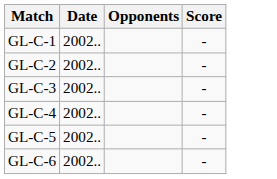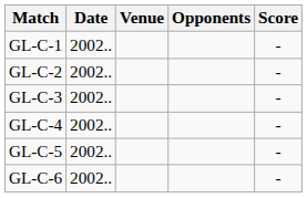 <table class="wikitable" style="text-align:center;">
 <tr>
 <th>Match</th>
 <th>Date</th>
+<th>Venue</th>
 <th>Opponents</th>
 <th>Score</th>
 </tr>
 <tr>
 <td>GL-C-1</td>
 <td>2002..</td>
 <td></td>
+<td></td>
 <td>-</td>
 </tr>
 <tr>
 <td>GL-C-2</td>
 <td>2002..</td>
+<td></td>
 <td></td>
 <td>-</td>
 </tr>
 <tr>
 <td>GL-C-3</td>
 <td>2002..</td>
 <td></td>
+<td></td>
 <td>-</td>
 </tr>
 <tr>
 <td>GL-C-4</td>
 <td>2002..</td>
+<td></td>
 <td></td>
 <td>-</td>
 </tr>
 <tr>
 <td>GL-C-5</td>
 <td>2002..</td>
 <td></td>
+<td></td>
 <td>-</td>
 </tr>
 <tr>
 <td>GL-C-6</td>
 <td>2002..</td>
 <td></td>
+<td></td>
 <td>-</td>
 </tr>
 </table>
